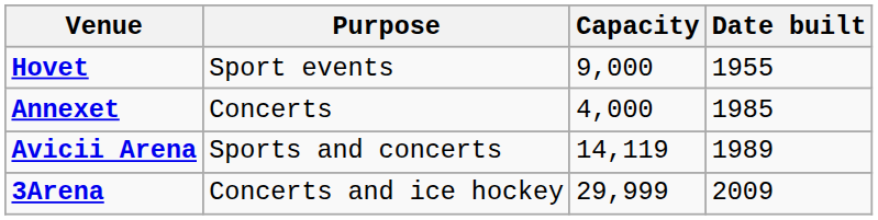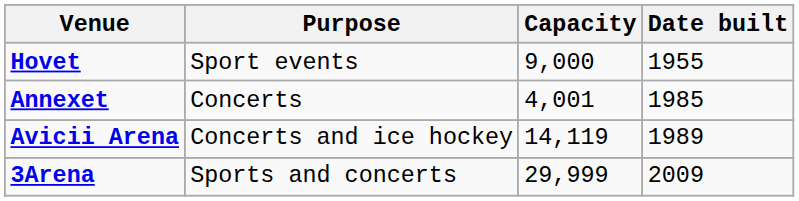 <table class="wikitable">
 <tr>
 <th>Venue</th>
 <th>Purpose</th>
 <th>Capacity</th>
 <th>Date built</th>
 </tr>
 <tr>
 <td align=left><strong><a href='#'>Hovet</a></strong></td>
 <td>Sport events</td>
 <td>9,000</td>
 <td>1955</td>
 </tr>
 <tr>
 <td align=left><strong><a href='#'>Annexet</a></strong></td>
 <td>Concerts</td>
-<td>4,000</td>
+<td>4,001</td>
 <td>1985</td>
 </tr>
 <tr>
 <td align=left><strong><a href='#'>Avicii Arena</a></strong></td>
-<td>Sports and concerts</td>
+<td>Concerts and ice hockey</td>
 <td>14,119</td>
 <td>1989</td>
 </tr>
 <tr>
 <td align=left><strong><a href='#'>3Arena</a></strong></td>
-<td>Concerts and ice hockey</td>
+<td>Sports and concerts</td>
 <td>29,999</td>
 <td>2009</td>
 </tr>
 </table>
